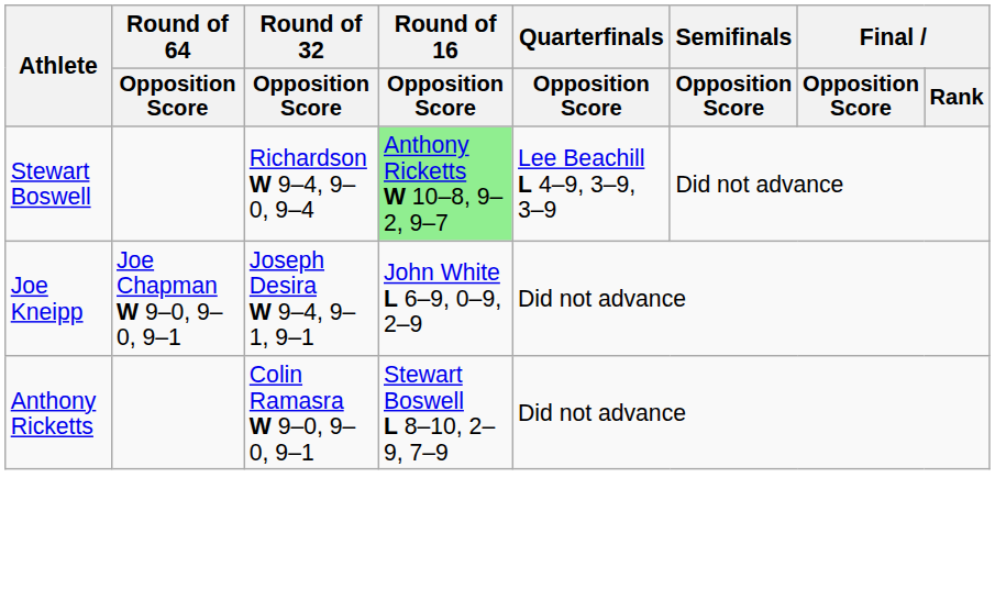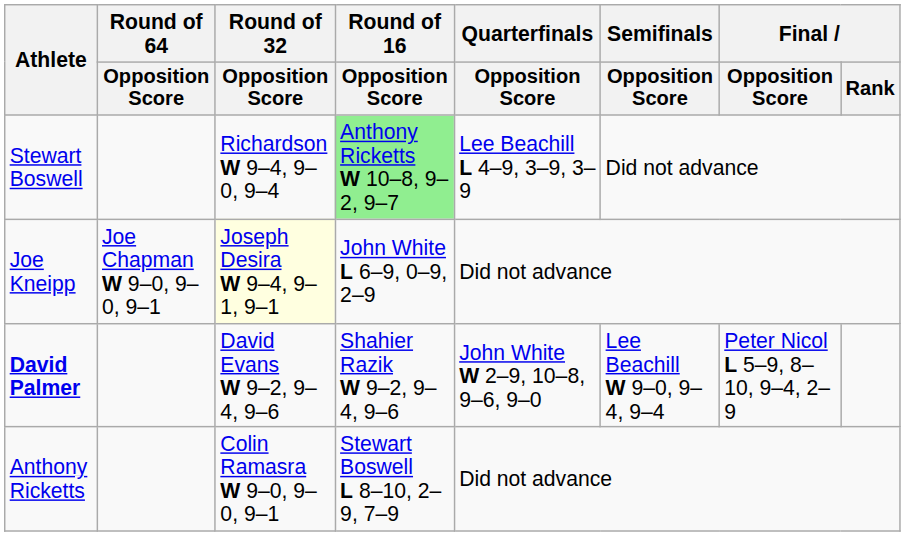 <table class=wikitable style="font-size:90%">
 <tr>
 <th rowspan="2">Athlete</th>
 <th>Round of 64</th>
 <th>Round of 32</th>
 <th>Round of 16</th>
 <th>Quarterfinals</th>
 <th>Semifinals</th>
 <th colspan=2>Final / </th>
 </tr>
 <tr style="font-size:95%">
 <th>Opposition<br>Score</th>
 <th>Opposition<br>Score</th>
 <th>Opposition<br>Score</th>
 <th>Opposition<br>Score</th>
 <th>Opposition<br>Score</th>
 <th>Opposition<br>Score</th>
 <th>Rank</th>
 </tr>
 <tr>
 <td align=left><a href='#'>Stewart Boswell</a></td>
 <td></td>
 <td> <a href='#'>Richardson</a> <br> <strong>W</strong> 9–4, 9–0, 9–4</td>
 <td style="background: lightgreen;"> <a href='#'>Anthony Ricketts</a> <br> <strong>W</strong> 10–8, 9–2, 9–7</td>
 <td> <a href='#'>Lee Beachill</a> <br> <strong>L</strong> 4–9, 3–9, 3–9</td>
 <td colspan=3>Did not advance</td>
 </tr>
 <tr>
 <td align=left><a href='#'>Joe Kneipp</a></td>
 <td> <a href='#'>Joe Chapman</a> <br> <strong>W</strong> 9–0, 9–0, 9–1</td>
-<td> <a href='#'>Joseph Desira</a> <br> <strong>W</strong> 9–4, 9–1, 9–1</td>
+<td style="background: lightyellow;"> <a href='#'>Joseph Desira</a> <br> <strong>W</strong> 9–4, 9–1, 9–1</td>
 <td> <a href='#'>John White</a> <br> <strong>L</strong> 6–9, 0–9, 2–9</td>
 <td colspan=4>Did not advance</td>
+</tr>
+<tr>
+<td align=left><strong><a href='#'>David Palmer</a></strong></td>
+<td></td>
+<td> <a href='#'>David Evans</a> <br> <strong>W</strong> 9–2, 9–4, 9–6</td>
+<td> <a href='#'>Shahier Razik</a> <br> <strong>W</strong> 9–2, 9–4, 9–6</td>
+<td> <a href='#'>John White</a> <br> <strong>W</strong> 2–9, 10–8, 9–6, 9–0</td>
+<td> <a href='#'>Lee Beachill</a> <br> <strong>W</strong> 9–0, 9–4, 9–4</td>
+<td> <a href='#'>Peter Nicol</a> <br> <strong>L</strong> 5–9, 8–10, 9–4, 2–9</td>
+<td></td>
 </tr>
 <tr>
 <td align=left><a href='#'>Anthony Ricketts</a></td>
 <td></td>
 <td> <a href='#'>Colin Ramasra</a> <br> <strong>W</strong> 9–0, 9–0, 9–1</td>
 <td> <a href='#'>Stewart Boswell</a> <br> <strong>L</strong> 8–10, 2–9, 7–9</td>
 <td colspan=4>Did not advance</td>
 </tr>
 </table>
